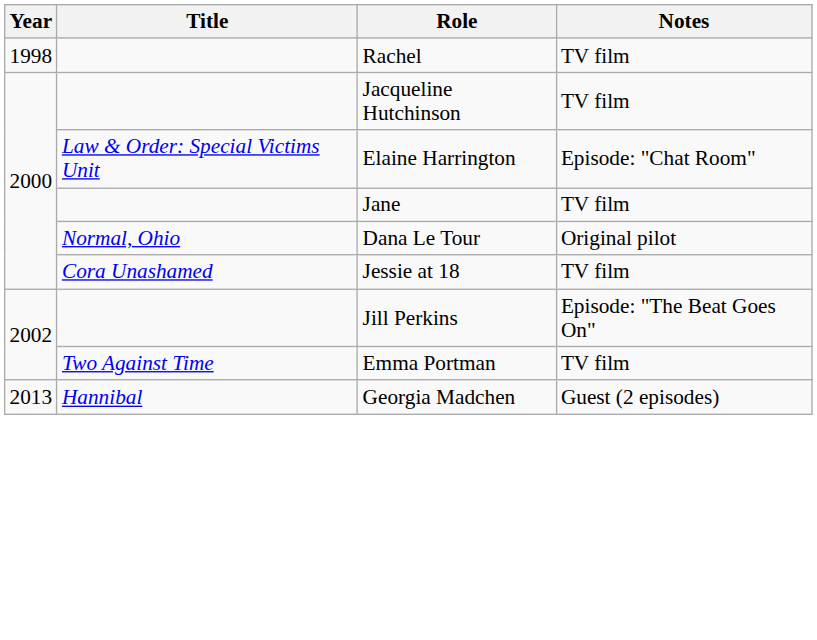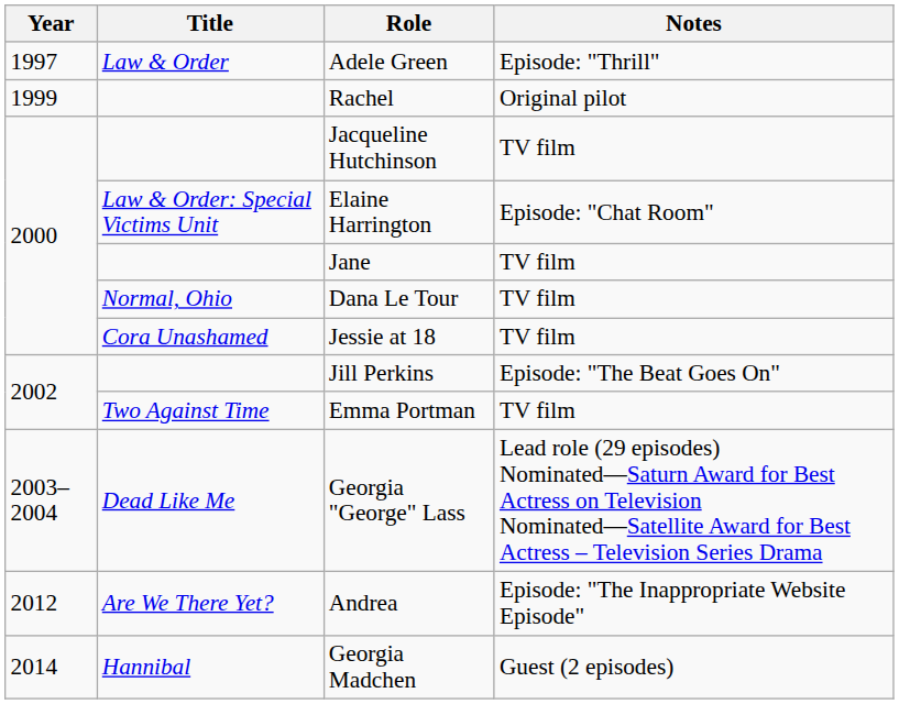 <table class="wikitable sortable">
 <tr>
 <th>Year</th>
 <th>Title</th>
 <th>Role</th>
 <th class="unsortable">Notes</th>
 </tr>
 <tr>
-<td>1998</td>
+<td>1997</td>
+<td><em><a href='#'>Law & Order</a></em></td>
+<td>Adele Green</td>
+<td>Episode: "Thrill"</td>
+</tr>
+<tr>
+<td>1999</td>
 <td><em></em></td>
 <td>Rachel</td>
-<td>TV film</td>
+<td>Original pilot</td>
 </tr>
 <tr>
 <td rowspan=5>2000</td>
 <td><em></em></td>
 <td>Jacqueline Hutchinson</td>
 <td>TV film</td>
 </tr>
 <tr>
 <td><em><a href='#'>Law & Order: Special Victims Unit</a></em></td>
 <td>Elaine Harrington</td>
 <td>Episode: "Chat Room"</td>
 </tr>
 <tr>
 <td><em></em></td>
 <td>Jane</td>
 <td>TV film</td>
 </tr>
 <tr>
 <td><em><a href='#'>Normal, Ohio</a></em></td>
 <td>Dana Le Tour</td>
-<td>Original pilot</td>
+<td>TV film</td>
 </tr>
 <tr>
 <td><em><a href='#'>Cora Unashamed</a></em></td>
 <td>Jessie at 18</td>
 <td>TV film</td>
 </tr>
 <tr>
 <td rowspan=2>2002</td>
 <td><em></em></td>
 <td>Jill Perkins</td>
 <td>Episode: "The Beat Goes On"</td>
 </tr>
 <tr>
 <td><em><a href='#'>Two Against Time</a></em></td>
 <td>Emma Portman</td>
 <td>TV film</td>
 </tr>
 <tr>
-<td>2013</td>
+<td>2003–2004</td>
+<td><em><a href='#'>Dead Like Me</a></em></td>
+<td>Georgia "George" Lass</td>
+<td>Lead role (29 episodes)<br>Nominated—<a href='#'>Saturn Award for Best Actress on Television</a><br>Nominated—<a href='#'>Satellite Award for Best Actress – Television Series Drama</a></td>
+</tr>
+<tr>
+<td>2012</td>
+<td><em><a href='#'>Are We There Yet?</a></em></td>
+<td>Andrea</td>
+<td>Episode: "The Inappropriate Website Episode"</td>
+</tr>
+<tr>
+<td>2014</td>
 <td><em><a href='#'>Hannibal</a></em></td>
 <td>Georgia Madchen</td>
 <td>Guest (2 episodes)</td>
 </tr>
 </table>
